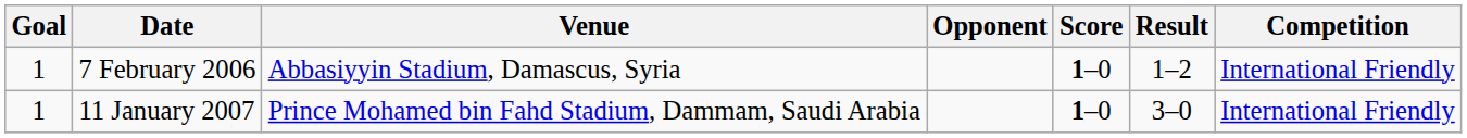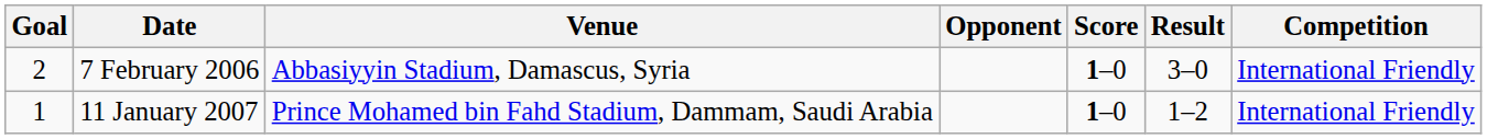 <table class="wikitable" align=center style="text-align: left;">
 <tr>
 <th>Goal</th>
 <th>Date</th>
 <th>Venue</th>
 <th>Opponent</th>
 <th>Score</th>
 <th>Result</th>
 <th>Competition</th>
 </tr>
 <tr>
-<td align="center">1</td>
+<td align="center">2</td>
 <td>7 February 2006</td>
 <td><a href='#'>Abbasiyyin Stadium</a>, Damascus, Syria</td>
 <td></td>
 <td align="center"><strong>1</strong>–0</td>
-<td align="center">1–2</td>
+<td align="center">3–0</td>
 <td><a href='#'>International Friendly</a></td>
 </tr>
 <tr>
 <td align="center">1</td>
 <td>11 January 2007</td>
 <td><a href='#'>Prince Mohamed bin Fahd Stadium</a>, Dammam, Saudi Arabia</td>
 <td></td>
 <td align="center"><strong>1</strong>–0</td>
-<td align="center">3–0</td>
+<td align="center">1–2</td>
 <td><a href='#'>International Friendly</a></td>
 </tr>
 </table>
